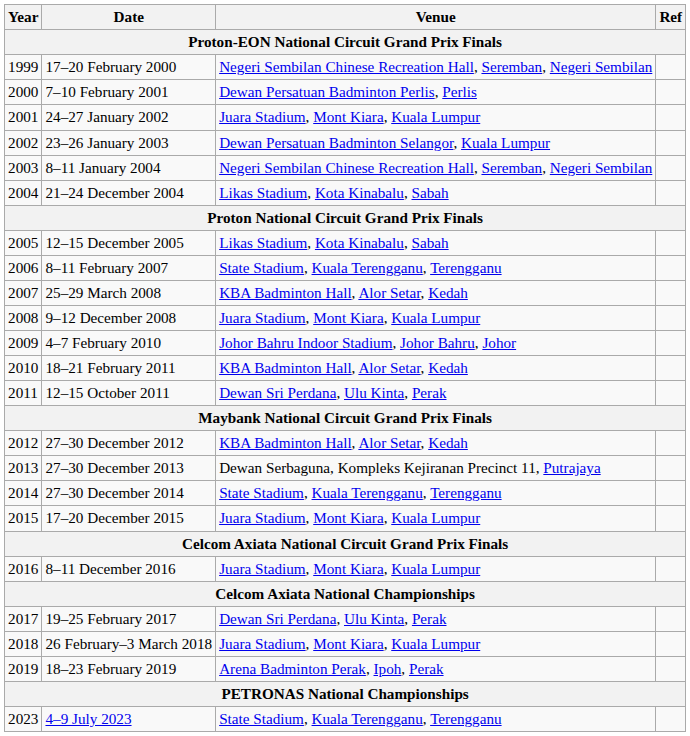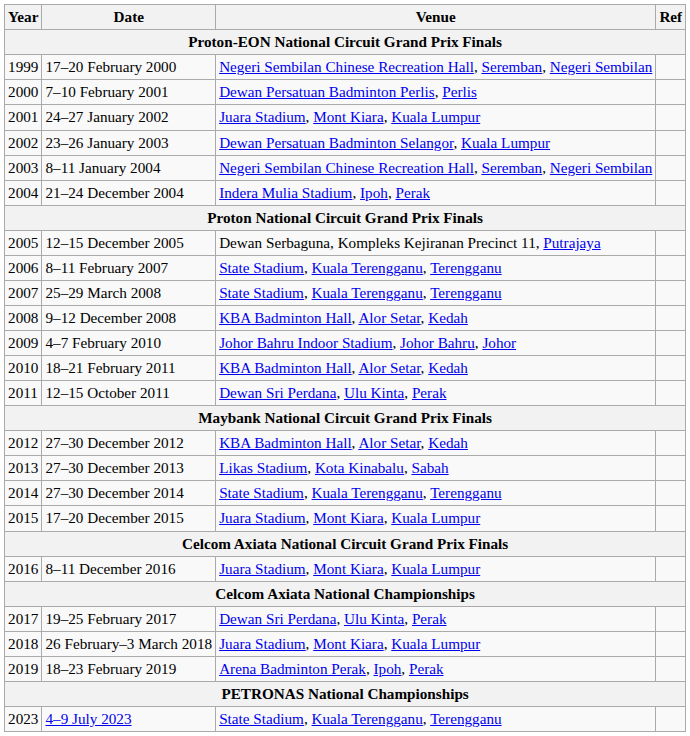 <table class="wikitable" style="font-size:95%">
 <tr>
 <th>Year</th>
 <th>Date</th>
 <th>Venue</th>
 <th>Ref</th>
 </tr>
 <tr>
 <th colspan=4>Proton-EON National Circuit Grand Prix Finals</th>
 </tr>
 <tr>
 <td>1999</td>
 <td>17–20 February 2000</td>
 <td> <a href='#'>Negeri Sembilan Chinese Recreation Hall</a>, <a href='#'>Seremban</a>, <a href='#'>Negeri Sembilan</a></td>
 <td></td>
 </tr>
 <tr>
 <td>2000</td>
 <td>7–10 February 2001</td>
 <td> <a href='#'>Dewan Persatuan Badminton Perlis</a>, <a href='#'>Perlis</a></td>
 <td></td>
 </tr>
 <tr>
 <td>2001</td>
 <td>24–27 January 2002</td>
 <td> <a href='#'>Juara Stadium</a>, <a href='#'>Mont Kiara</a>, <a href='#'>Kuala Lumpur</a></td>
 <td></td>
 </tr>
 <tr>
 <td>2002</td>
 <td>23–26 January 2003</td>
 <td> <a href='#'>Dewan Persatuan Badminton Selangor</a>, <a href='#'>Kuala Lumpur</a></td>
 <td></td>
 </tr>
 <tr>
 <td>2003</td>
 <td>8–11 January 2004</td>
 <td> <a href='#'>Negeri Sembilan Chinese Recreation Hall</a>, <a href='#'>Seremban</a>, <a href='#'>Negeri Sembilan</a></td>
 <td><br></td>
 </tr>
 <tr>
 <td>2004</td>
 <td>21–24 December 2004</td>
-<td> <a href='#'>Likas Stadium</a>, <a href='#'>Kota Kinabalu</a>, <a href='#'>Sabah</a></td>
+<td> <a href='#'>Indera Mulia Stadium</a>, <a href='#'>Ipoh</a>, <a href='#'>Perak</a></td>
 <td></td>
 </tr>
 <tr>
 <th colspan=4>Proton National Circuit Grand Prix Finals</th>
 </tr>
 <tr>
 <td>2005</td>
 <td>12–15 December 2005</td>
-<td> <a href='#'>Likas Stadium</a>, <a href='#'>Kota Kinabalu</a>, <a href='#'>Sabah</a></td>
+<td> Dewan Serbaguna, Kompleks Kejiranan Precinct 11, <a href='#'>Putrajaya</a></td>
 <td></td>
 </tr>
 <tr>
 <td>2006</td>
 <td>8–11 February 2007</td>
 <td> <a href='#'>State Stadium</a>, <a href='#'>Kuala Terengganu</a>, <a href='#'>Terengganu</a></td>
 <td></td>
 </tr>
 <tr>
 <td>2007</td>
 <td>25–29 March 2008</td>
-<td> <a href='#'>KBA Badminton Hall</a>, <a href='#'>Alor Setar</a>, <a href='#'>Kedah</a></td>
+<td> <a href='#'>State Stadium</a>, <a href='#'>Kuala Terengganu</a>, <a href='#'>Terengganu</a></td>
 <td></td>
 </tr>
 <tr>
 <td>2008</td>
 <td>9–12 December 2008</td>
-<td> <a href='#'>Juara Stadium</a>, <a href='#'>Mont Kiara</a>, <a href='#'>Kuala Lumpur</a></td>
+<td> <a href='#'>KBA Badminton Hall</a>, <a href='#'>Alor Setar</a>, <a href='#'>Kedah</a></td>
 <td></td>
 </tr>
 <tr>
 <td>2009</td>
 <td>4–7 February 2010</td>
 <td> <a href='#'>Johor Bahru Indoor Stadium</a>, <a href='#'>Johor Bahru</a>, <a href='#'>Johor</a></td>
 <td></td>
 </tr>
 <tr>
 <td>2010</td>
 <td>18–21 February 2011</td>
 <td> <a href='#'>KBA Badminton Hall</a>, <a href='#'>Alor Setar</a>, <a href='#'>Kedah</a></td>
 <td></td>
 </tr>
 <tr>
 <td>2011</td>
 <td>12–15 October 2011</td>
 <td> <a href='#'>Dewan Sri Perdana</a>, <a href='#'>Ulu Kinta</a>, <a href='#'>Perak</a></td>
 <td></td>
 </tr>
 <tr>
 <th colspan=4>Maybank National Circuit Grand Prix Finals</th>
 </tr>
 <tr>
 <td>2012</td>
 <td>27–30 December 2012</td>
 <td> <a href='#'>KBA Badminton Hall</a>, <a href='#'>Alor Setar</a>, <a href='#'>Kedah</a></td>
 <td></td>
 </tr>
 <tr>
 <td>2013</td>
 <td>27–30 December 2013</td>
-<td> Dewan Serbaguna, Kompleks Kejiranan Precinct 11, <a href='#'>Putrajaya</a></td>
+<td> <a href='#'>Likas Stadium</a>, <a href='#'>Kota Kinabalu</a>, <a href='#'>Sabah</a></td>
 <td></td>
 </tr>
 <tr>
 <td>2014</td>
 <td>27–30 December 2014</td>
 <td> <a href='#'>State Stadium</a>, <a href='#'>Kuala Terengganu</a>, <a href='#'>Terengganu</a></td>
 <td></td>
 </tr>
 <tr>
 <td>2015</td>
 <td>17–20 December 2015</td>
 <td> <a href='#'>Juara Stadium</a>, <a href='#'>Mont Kiara</a>, <a href='#'>Kuala Lumpur</a></td>
 <td></td>
 </tr>
 <tr>
 <th colspan=4>Celcom Axiata National Circuit Grand Prix Finals</th>
 </tr>
 <tr>
 <td>2016</td>
 <td>8–11 December 2016</td>
 <td> <a href='#'>Juara Stadium</a>, <a href='#'>Mont Kiara</a>, <a href='#'>Kuala Lumpur</a></td>
 <td></td>
 </tr>
 <tr>
 <th colspan=4>Celcom Axiata National Championships</th>
 </tr>
 <tr>
 <td>2017</td>
 <td>19–25 February 2017</td>
 <td> <a href='#'>Dewan Sri Perdana</a>, <a href='#'>Ulu Kinta</a>, <a href='#'>Perak</a></td>
 <td></td>
 </tr>
 <tr>
 <td>2018</td>
 <td>26 February–3 March 2018</td>
 <td> <a href='#'>Juara Stadium</a>, <a href='#'>Mont Kiara</a>, <a href='#'>Kuala Lumpur</a></td>
 <td></td>
 </tr>
 <tr>
 <td>2019</td>
 <td>18–23 February 2019</td>
 <td> <a href='#'>Arena Badminton Perak</a>, <a href='#'>Ipoh</a>, <a href='#'>Perak</a></td>
 <td></td>
 </tr>
 <tr>
 <th colspan=4>PETRONAS National Championships</th>
 </tr>
 <tr>
 <td>2023</td>
 <td><a href='#'>4–9 July 2023</a></td>
 <td> <a href='#'>State Stadium</a>, <a href='#'>Kuala Terengganu</a>, <a href='#'>Terengganu</a></td>
 <td></td>
 </tr>
 </table>
